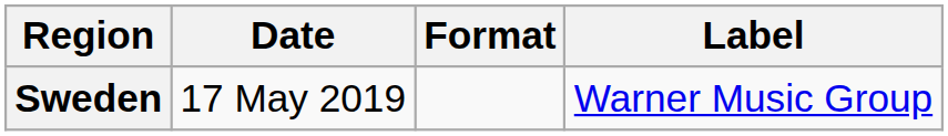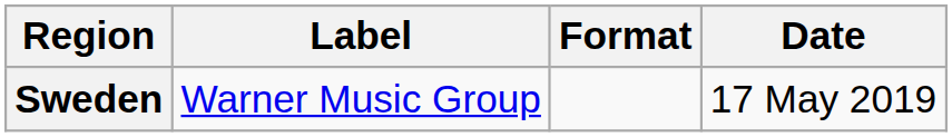 <table class="wikitable plainrowheaders" style="text-align:center">
 <tr>
 <th>Region</th>
+<th>Label</th>
+<th>Format</th>
 <th>Date</th>
-<th>Format</th>
-<th>Label</th>
 </tr>
 <tr>
 <th scope="row">Sweden</th>
+<td><a href='#'>Warner Music Group</a></td>
+<td></td>
 <td>17 May 2019</td>
-<td></td>
-<td><a href='#'>Warner Music Group</a></td>
 </tr>
 </table>
